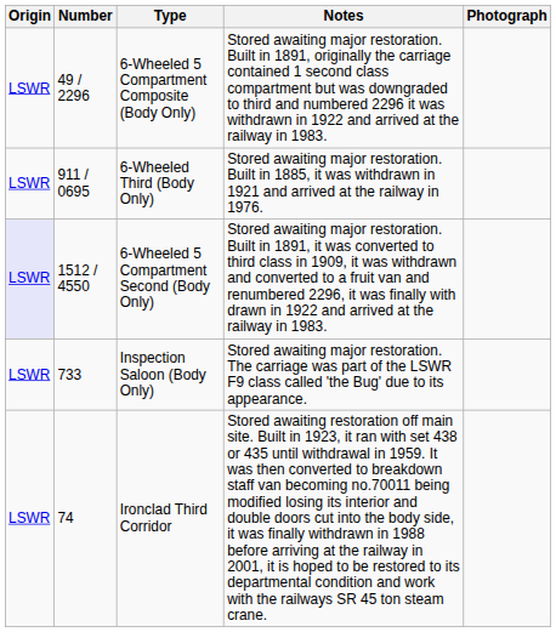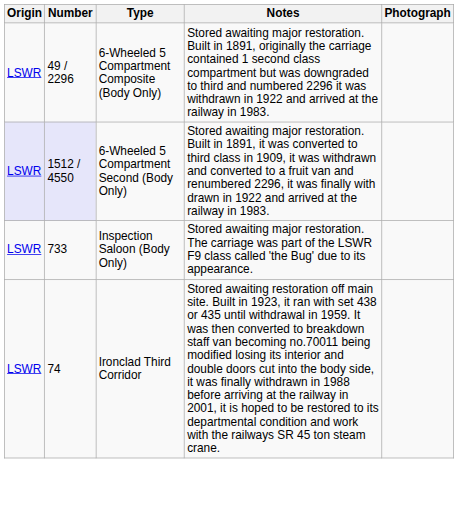 <table class="wikitable">
 <tr>
 <th>Origin</th>
 <th>Number</th>
 <th>Type</th>
 <th>Notes</th>
 <th>Photograph</th>
 </tr>
 <tr>
 <td><a href='#'>LSWR</a></td>
 <td>49 / 2296</td>
 <td>6-Wheeled 5 Compartment Composite (Body Only)</td>
 <td>Stored awaiting major restoration. Built in 1891, originally the carriage contained 1 second class compartment but was downgraded to third and numbered 2296 it was withdrawn in 1922 and arrived at the railway in 1983.</td>
 <td></td>
 </tr>
 <tr>
-<td><a href='#'>LSWR</a></td>
-<td>911 / 0695</td>
-<td>6-Wheeled Third (Body Only)</td>
-<td>Stored awaiting major restoration. Built in 1885, it was withdrawn in 1921 and arrived at the railway in 1976.</td>
-<td></td>
-</tr>
-<tr>
 <td style="background: lavender;"><a href='#'>LSWR</a></td>
-<td>1512 / 4550</td>
+<td style="background: lavender;">1512 / 4550</td>
 <td>6-Wheeled 5 Compartment Second (Body Only)</td>
 <td>Stored awaiting major restoration. Built in 1891, it was converted to third class in 1909, it was withdrawn and converted to a fruit van and renumbered 2296, it was finally with drawn in 1922 and arrived at the railway in 1983.</td>
 <td></td>
 </tr>
 <tr>
 <td><a href='#'>LSWR</a></td>
 <td>733</td>
 <td>Inspection Saloon (Body Only)</td>
 <td>Stored awaiting major restoration. The carriage was part of the LSWR F9 class called 'the Bug' due to its appearance.</td>
 <td></td>
 </tr>
 <tr>
 <td><a href='#'>LSWR</a></td>
 <td>74</td>
 <td>Ironclad Third Corridor</td>
 <td>Stored awaiting restoration off main site. Built in 1923, it ran with set 438 or 435 until withdrawal in 1959. It was then converted to breakdown staff van becoming no.70011 being modified losing its interior and double doors cut into the body side, it was finally withdrawn in 1988 before arriving at the railway in 2001, it is hoped to be restored to its departmental condition and work with the railways SR 45 ton steam crane.</td>
 <td></td>
 </tr>
 </table>
